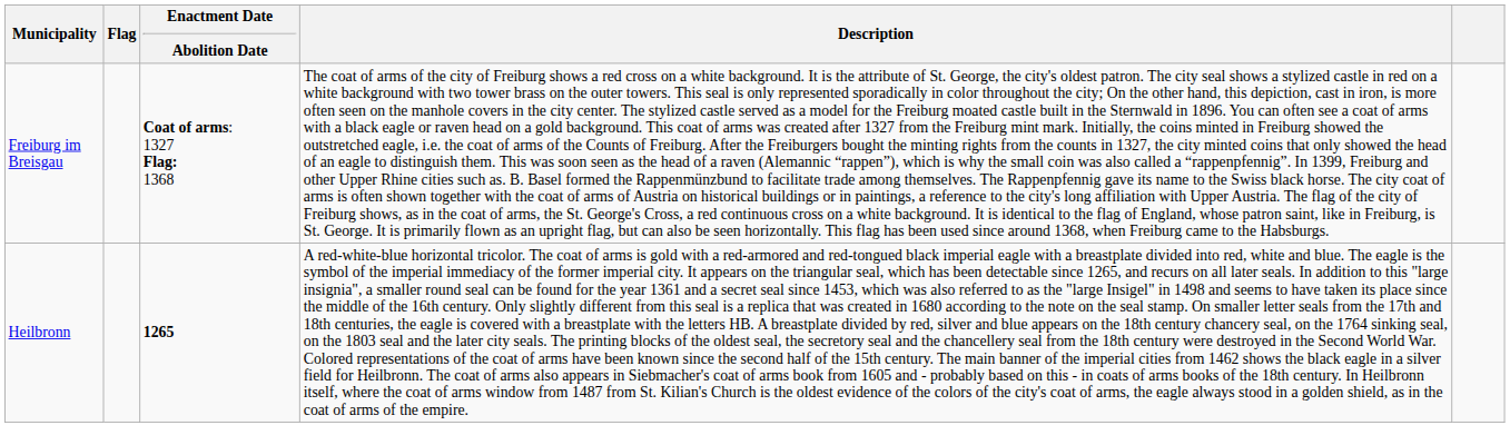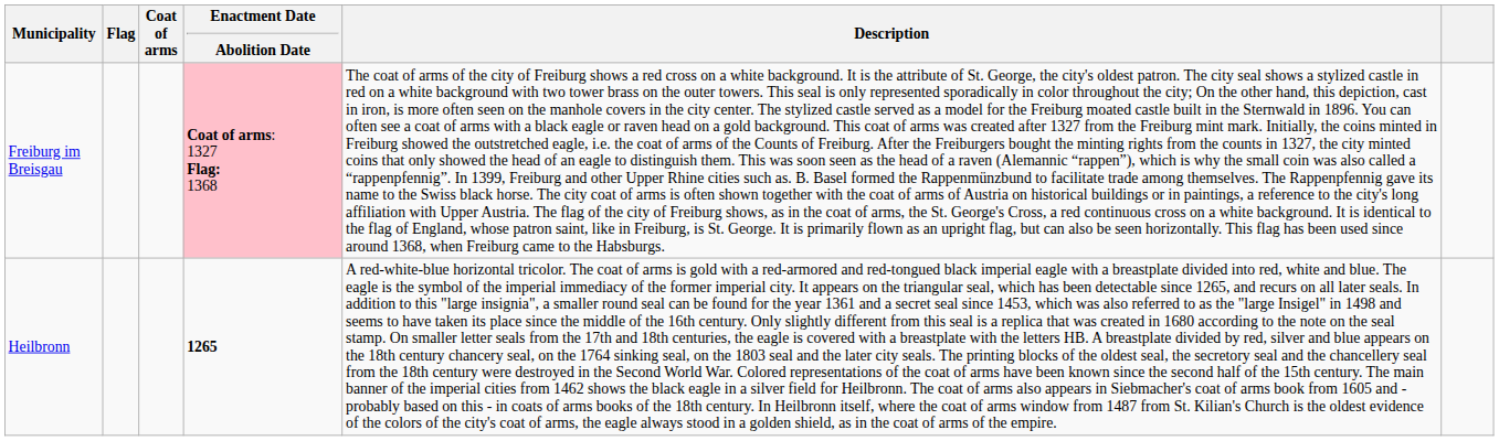 <table class="wikitable">
 <tr>
 <th style="width:12ch;">Municipality</th>
 <th>Flag</th>
+<th>Coat of arms</th>
 <th style="width:20ch;">Enactment Date<hr>Abolition Date</th>
 <th>Description</th>
 <th style="width:6ch;"></th>
 </tr>
 <tr>
 <td><a href='#'>Freiburg im Breisgau</a></td>
 <td><br></td>
-<td><strong>Coat of arms</strong>:<br>1327<br><strong>Flag:</strong><br>1368</td>
+<td></td>
+<td style="background: pink;"><strong>Coat of arms</strong>:<br>1327<br><strong>Flag:</strong><br>1368</td>
 <td>The coat of arms of the city of Freiburg shows a red cross on a white background. It is the attribute of St. George, the city's oldest patron. The city seal shows a stylized castle in red on a white background with two tower brass on the outer towers. This seal is only represented sporadically in color throughout the city; On the other hand, this depiction, cast in iron, is more often seen on the manhole covers in the city center. The stylized castle served as a model for the Freiburg moated castle built in the Sternwald in 1896. You can often see a coat of arms with a black eagle or raven head on a gold background. This coat of arms was created after 1327 from the Freiburg mint mark. Initially, the coins minted in Freiburg showed the outstretched eagle, i.e. the coat of arms of the Counts of Freiburg. After the Freiburgers bought the minting rights from the counts in 1327, the city minted coins that only showed the head of an eagle to distinguish them. This was soon seen as the head of a raven (Alemannic “rappen”), which is why the small coin was also called a “rappenpfennig”. In 1399, Freiburg and other Upper Rhine cities such as. B. Basel formed the Rappenmünzbund to facilitate trade among themselves. The Rappenpfennig gave its name to the Swiss black horse. The city coat of arms is often shown together with the coat of arms of Austria on historical buildings or in paintings, a reference to the city's long affiliation with Upper Austria. The flag of the city of Freiburg shows, as in the coat of arms, the St. George's Cross, a red continuous cross on a white background. It is identical to the flag of England, whose patron saint, like in Freiburg, is St. George. It is primarily flown as an upright flag, but can also be seen horizontally. This flag has been used since around 1368, when Freiburg came to the Habsburgs.</td>
 <td></td>
 </tr>
 <tr>
 <td><a href='#'>Heilbronn</a></td>
 <td><br><br><br></td>
+<td></td>
 <td><strong>1265</strong></td>
 <td>A red-white-blue horizontal tricolor. The coat of arms is gold with a red-armored and red-tongued black imperial eagle with a breastplate divided into red, white and blue. The eagle is the symbol of the imperial immediacy of the former imperial city. It appears on the triangular seal, which has been detectable since 1265, and recurs on all later seals. In addition to this "large insignia", a smaller round seal can be found for the year 1361 and a secret seal since 1453, which was also referred to as the "large Insigel" in 1498 and seems to have taken its place since the middle of the 16th century. Only slightly different from this seal is a replica that was created in 1680 according to the note on the seal stamp. On smaller letter seals from the 17th and 18th centuries, the eagle is covered with a breastplate with the letters HB. A breastplate divided by red, silver and blue appears on the 18th century chancery seal, on the 1764 sinking seal, on the 1803 seal and the later city seals. The printing blocks of the oldest seal, the secretory seal and the chancellery seal from the 18th century were destroyed in the Second World War. Colored representations of the coat of arms have been known since the second half of the 15th century. The main banner of the imperial cities from 1462 shows the black eagle in a silver field for Heilbronn. The coat of arms also appears in Siebmacher's coat of arms book from 1605 and - probably based on this - in coats of arms books of the 18th century. In Heilbronn itself, where the coat of arms window from 1487 from St. Kilian's Church is the oldest evidence of the colors of the city's coat of arms, the eagle always stood in a golden shield, as in the coat of arms of the empire.</td>
 <td></td>
 </tr>
 </table>
